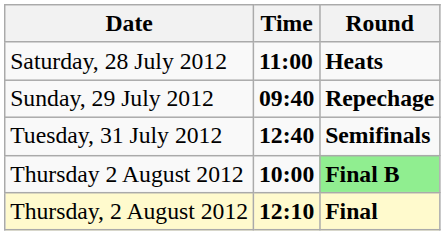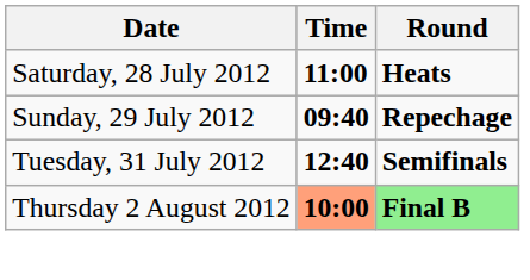 <table class="wikitable">
 <tr>
 <th>Date</th>
 <th>Time</th>
 <th>Round</th>
 </tr>
 <tr>
 <td>Saturday, 28 July 2012</td>
 <td><strong>11:00</strong></td>
 <td><strong>Heats</strong></td>
 </tr>
 <tr>
 <td>Sunday, 29 July 2012</td>
 <td><strong>09:40</strong></td>
 <td><strong>Repechage</strong></td>
 </tr>
 <tr>
 <td>Tuesday, 31 July 2012</td>
 <td><strong>12:40</strong></td>
 <td><strong>Semifinals</strong></td>
 </tr>
 <tr>
 <td>Thursday 2 August 2012</td>
-<td><strong>10:00</strong></td>
+<td style="background: lightsalmon;"><strong>10:00</strong></td>
 <td style="background: lightgreen;"><strong>Final B</strong></td>
 </tr>
-<tr>
-<td style=background:lemonchiffon>Thursday, 2 August 2012</td>
-<td style=background:lemonchiffon><strong>12:10</strong></td>
-<td style=background:lemonchiffon><strong>Final</strong></td>
-</tr>
 </table>
